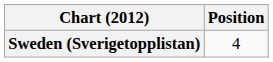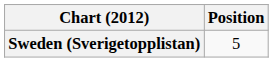 <table class="wikitable plainrowheaders" style="text-align:center">
 <tr>
 <th scope="col">Chart (2012)</th>
 <th scope="col">Position</th>
 </tr>
 <tr>
 <th scope="row">Sweden (Sverigetopplistan)</th>
-<td>4</td>
+<td>5</td>
 </tr>
 </table>
